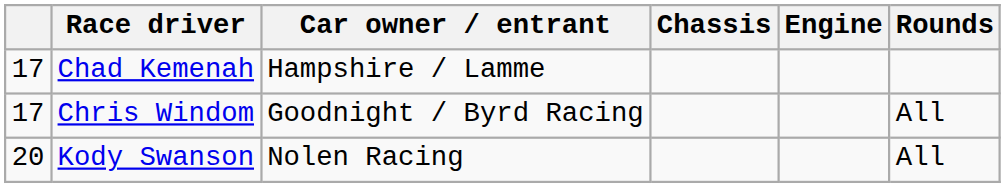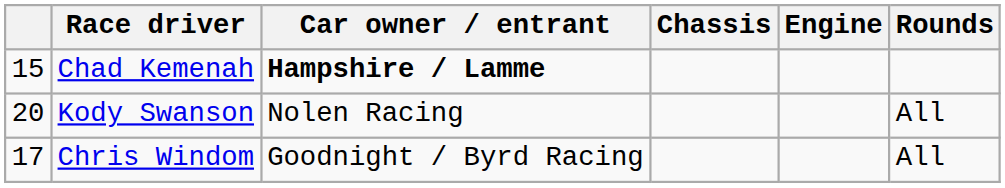 <table class="wikitable" style="font-size: 95%;">
 <tr>
 <th></th>
 <th>Race driver</th>
 <th>Car owner / entrant</th>
 <th>Chassis</th>
 <th>Engine</th>
 <th>Rounds</th>
 </tr>
 <tr>
-<td>17</td>
+<td>15</td>
 <td><a href='#'>Chad Kemenah</a></td>
-<td>Hampshire / Lamme</td>
+<td><strong>Hampshire / Lamme</strong></td>
 <td></td>
 <td></td>
 <td></td>
+</tr>
+<tr>
+<td>20</td>
+<td><a href='#'>Kody Swanson</a></td>
+<td>Nolen Racing</td>
+<td></td>
+<td></td>
+<td>All</td>
 </tr>
 <tr>
 <td>17</td>
 <td><a href='#'>Chris Windom</a></td>
 <td>Goodnight / Byrd Racing</td>
 <td></td>
 <td></td>
 <td>All</td>
 </tr>
-<tr>
-<td>20</td>
-<td><a href='#'>Kody Swanson</a></td>
-<td>Nolen Racing</td>
-<td></td>
-<td></td>
-<td>All</td>
-</tr>
 </table>
